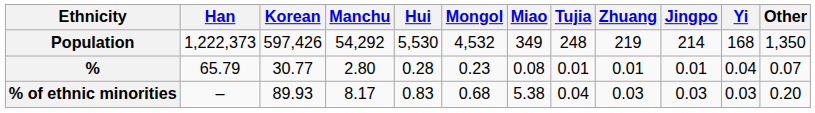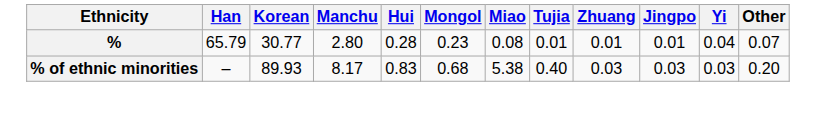 <table class="wikitable" style="margin:1em auto 1em auto; text-align:center">
 <tr>
 <th>Ethnicity</th>
 <th><a href='#'>Han</a></th>
 <th><a href='#'>Korean</a></th>
 <th><a href='#'>Manchu</a></th>
 <th><a href='#'>Hui</a></th>
 <th><a href='#'>Mongol</a></th>
 <th><a href='#'>Miao</a></th>
 <th><a href='#'>Tujia</a></th>
 <th><a href='#'>Zhuang</a></th>
 <th><a href='#'>Jingpo</a></th>
 <th><a href='#'>Yi</a></th>
 <th>Other</th>
-</tr>
-<tr>
-<th>Population</th>
-<td>1,222,373</td>
-<td>597,426</td>
-<td>54,292</td>
-<td>5,530</td>
-<td>4,532</td>
-<td>349</td>
-<td>248</td>
-<td>219</td>
-<td>214</td>
-<td>168</td>
-<td>1,350</td>
 </tr>
 <tr>
 <th><strong>%</strong></th>
 <td>65.79</td>
 <td>30.77</td>
 <td>2.80</td>
 <td>0.28</td>
 <td>0.23</td>
 <td>0.08</td>
 <td>0.01</td>
 <td>0.01</td>
 <td>0.01</td>
 <td>0.04</td>
 <td>0.07</td>
 </tr>
 <tr>
 <th><strong>%</strong> of ethnic minorities</th>
 <td>–</td>
 <td>89.93</td>
 <td>8.17</td>
 <td>0.83</td>
 <td>0.68</td>
 <td>5.38</td>
-<td>0.04</td>
+<td>0.40</td>
 <td>0.03</td>
 <td>0.03</td>
 <td>0.03</td>
 <td>0.20</td>
 </tr>
 </table>
